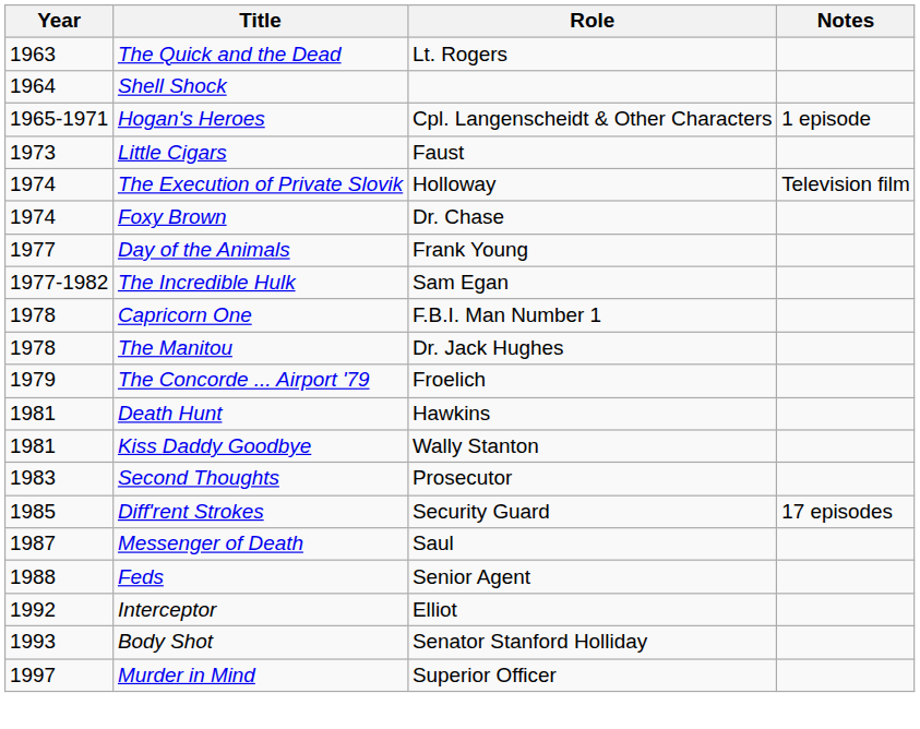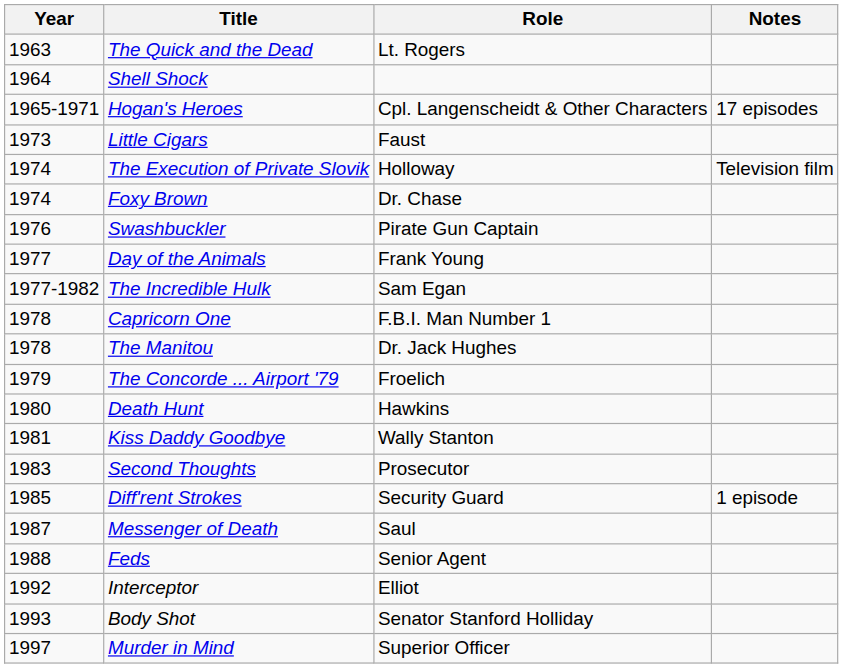 <table class="wikitable">
 <tr>
 <th>Year</th>
 <th>Title</th>
 <th>Role</th>
 <th>Notes</th>
 </tr>
 <tr>
 <td>1963</td>
 <td><em><a href='#'>The Quick and the Dead</a></em></td>
 <td>Lt. Rogers</td>
 <td></td>
 </tr>
 <tr>
 <td>1964</td>
 <td><em><a href='#'>Shell Shock</a></em></td>
 <td></td>
 <td></td>
 </tr>
 <tr>
 <td>1965-1971</td>
 <td><em><a href='#'>Hogan's Heroes</a></em></td>
 <td>Cpl. Langenscheidt & Other Characters</td>
-<td>1 episode</td>
+<td>17 episodes</td>
 </tr>
 <tr>
 <td>1973</td>
 <td><em><a href='#'>Little Cigars</a></em></td>
 <td>Faust</td>
 <td></td>
 </tr>
 <tr>
 <td>1974</td>
 <td><em><a href='#'>The Execution of Private Slovik</a></em></td>
 <td>Holloway</td>
 <td>Television film</td>
 </tr>
 <tr>
 <td>1974</td>
 <td><em><a href='#'>Foxy Brown</a></em></td>
 <td>Dr. Chase</td>
+<td></td>
+</tr>
+<tr>
+<td>1976</td>
+<td><em><a href='#'>Swashbuckler</a></em></td>
+<td>Pirate Gun Captain</td>
 <td></td>
 </tr>
 <tr>
 <td>1977</td>
 <td><em><a href='#'>Day of the Animals</a></em></td>
 <td>Frank Young</td>
 <td></td>
 </tr>
 <tr>
 <td>1977-1982</td>
 <td><em><a href='#'>The Incredible Hulk</a></em></td>
 <td>Sam Egan</td>
 <td></td>
 </tr>
 <tr>
 <td>1978</td>
 <td><em><a href='#'>Capricorn One</a></em></td>
 <td>F.B.I. Man Number 1</td>
 <td></td>
 </tr>
 <tr>
 <td>1978</td>
 <td><em><a href='#'>The Manitou</a></em></td>
 <td>Dr. Jack Hughes</td>
 <td></td>
 </tr>
 <tr>
 <td>1979</td>
 <td><em><a href='#'>The Concorde ... Airport '79</a></em></td>
 <td>Froelich</td>
 <td></td>
 </tr>
 <tr>
-<td>1981</td>
+<td>1980</td>
 <td><em><a href='#'>Death Hunt</a></em></td>
 <td>Hawkins</td>
 <td></td>
 </tr>
 <tr>
 <td>1981</td>
 <td><em><a href='#'>Kiss Daddy Goodbye</a></em></td>
 <td>Wally Stanton</td>
 <td></td>
 </tr>
 <tr>
 <td>1983</td>
 <td><em><a href='#'>Second Thoughts</a></em></td>
 <td>Prosecutor</td>
 <td></td>
 </tr>
 <tr>
 <td>1985</td>
 <td><em><a href='#'>Diff'rent Strokes</a></em></td>
 <td>Security Guard</td>
-<td>17 episodes</td>
+<td>1 episode</td>
 </tr>
 <tr>
 <td>1987</td>
 <td><em><a href='#'>Messenger of Death</a></em></td>
 <td>Saul</td>
 <td></td>
 </tr>
 <tr>
 <td>1988</td>
 <td><em><a href='#'>Feds</a></em></td>
 <td>Senior Agent</td>
 <td></td>
 </tr>
 <tr>
 <td>1992</td>
 <td><em>Interceptor</em></td>
 <td>Elliot</td>
 <td></td>
 </tr>
 <tr>
 <td>1993</td>
 <td><em>Body Shot</em></td>
 <td>Senator Stanford Holliday</td>
 <td></td>
 </tr>
 <tr>
 <td>1997</td>
 <td><em><a href='#'>Murder in Mind</a></em></td>
 <td>Superior Officer</td>
 <td></td>
 </tr>
 </table>
